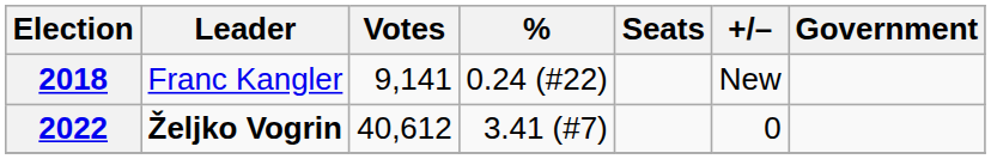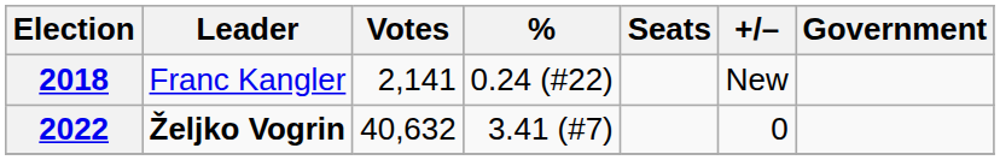 <table class=wikitable style="text-align: right;">
 <tr>
 <th>Election</th>
 <th>Leader</th>
 <th>Votes</th>
 <th>%</th>
 <th>Seats</th>
 <th>+/–</th>
 <th>Government</th>
 </tr>
 <tr>
 <th><a href='#'>2018</a></th>
 <td align=left><a href='#'>Franc Kangler</a></td>
-<td>9,141</td>
+<td>2,141</td>
 <td>0.24 (#22)</td>
 <td></td>
 <td>New</td>
 <td></td>
 </tr>
 <tr>
 <th><a href='#'>2022</a></th>
 <td align=left><strong>Željko Vogrin</strong></td>
-<td>40,612</td>
+<td>40,632</td>
 <td>3.41 (#7)</td>
 <td></td>
 <td> 0</td>
 <td></td>
 </tr>
 <tr>
 </tr>
 </table>
